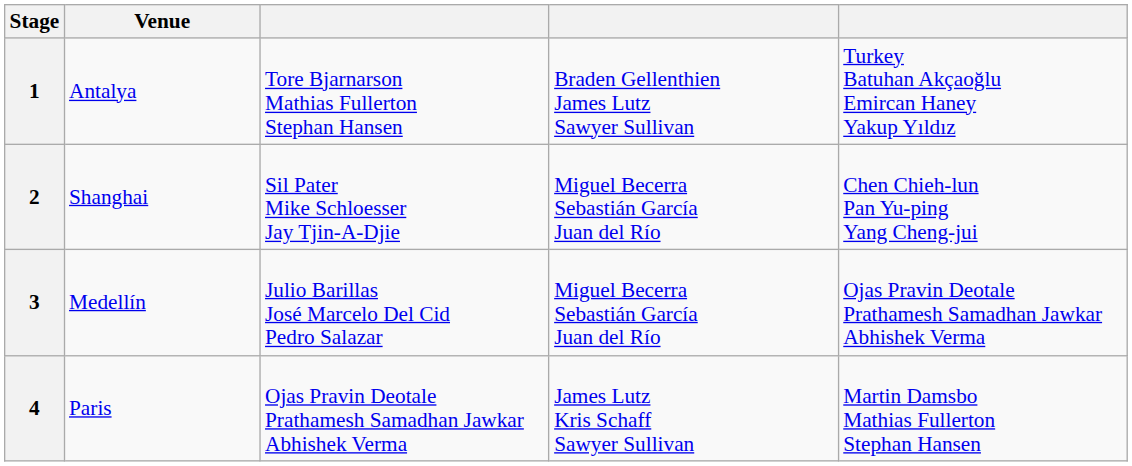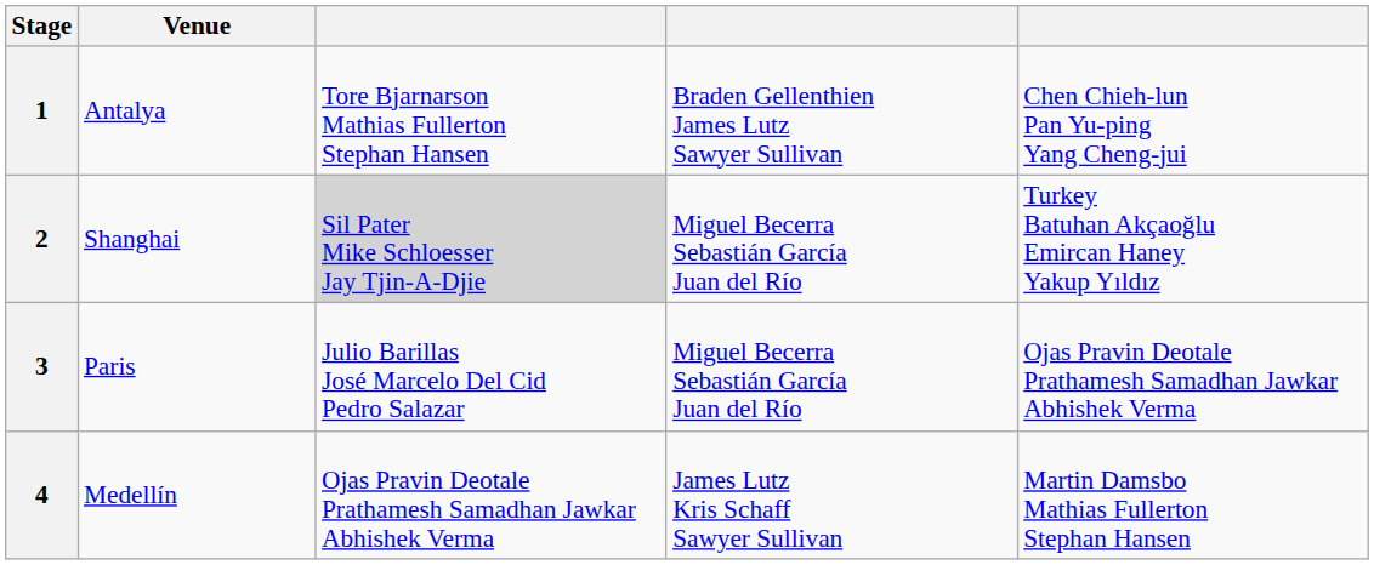 <table class="wikitable">
 <tr>
 <th>Stage</th>
 <th width=140>Venue</th>
 <th width=210></th>
 <th width=210></th>
 <th width=210></th>
 </tr>
 <tr>
 <th>1</th>
 <td> <a href='#'>Antalya</a></td>
 <td> <br> <a href='#'>Tore Bjarnarson</a> <br> <a href='#'>Mathias Fullerton</a> <br> <a href='#'>Stephan Hansen</a></td>
 <td> <br> <a href='#'>Braden Gellenthien</a> <br> <a href='#'>James Lutz</a> <br> <a href='#'>Sawyer Sullivan</a></td>
-<td> <a href='#'>Turkey</a> <br> <a href='#'>Batuhan Akçaoğlu</a> <br> <a href='#'>Emircan Haney</a> <br> <a href='#'>Yakup Yıldız</a></td>
+<td> <br> <a href='#'>Chen Chieh-lun</a> <br> <a href='#'>Pan Yu-ping</a> <br> <a href='#'>Yang Cheng-jui</a></td>
 </tr>
 <tr>
 <th>2</th>
 <td> <a href='#'>Shanghai</a></td>
-<td> <br> <a href='#'>Sil Pater</a> <br> <a href='#'>Mike Schloesser</a> <br> <a href='#'>Jay Tjin-A-Djie</a></td>
+<td style="background: lightgrey;"> <br> <a href='#'>Sil Pater</a> <br> <a href='#'>Mike Schloesser</a> <br> <a href='#'>Jay Tjin-A-Djie</a></td>
 <td> <br> <a href='#'>Miguel Becerra</a> <br> <a href='#'>Sebastián García</a> <br> <a href='#'>Juan del Río</a></td>
-<td> <br> <a href='#'>Chen Chieh-lun</a> <br> <a href='#'>Pan Yu-ping</a> <br> <a href='#'>Yang Cheng-jui</a></td>
+<td> <a href='#'>Turkey</a> <br> <a href='#'>Batuhan Akçaoğlu</a> <br> <a href='#'>Emircan Haney</a> <br> <a href='#'>Yakup Yıldız</a></td>
 </tr>
 <tr>
 <th>3</th>
-<td> <a href='#'>Medellín</a></td>
+<td> <a href='#'>Paris</a></td>
 <td> <br> <a href='#'>Julio Barillas</a> <br> <a href='#'>José Marcelo Del Cid</a> <br> <a href='#'>Pedro Salazar</a></td>
 <td> <br> <a href='#'>Miguel Becerra</a> <br> <a href='#'>Sebastián García</a> <br> <a href='#'>Juan del Río</a></td>
 <td> <br> <a href='#'>Ojas Pravin Deotale</a> <br> <a href='#'>Prathamesh Samadhan Jawkar</a> <br> <a href='#'>Abhishek Verma</a></td>
 </tr>
 <tr>
 <th>4</th>
-<td> <a href='#'>Paris</a></td>
+<td> <a href='#'>Medellín</a></td>
 <td> <br> <a href='#'>Ojas Pravin Deotale</a> <br> <a href='#'>Prathamesh Samadhan Jawkar</a> <br> <a href='#'>Abhishek Verma</a></td>
 <td> <br> <a href='#'>James Lutz</a> <br> <a href='#'>Kris Schaff</a> <br> <a href='#'>Sawyer Sullivan</a></td>
 <td> <br> <a href='#'>Martin Damsbo</a> <br> <a href='#'>Mathias Fullerton</a> <br> <a href='#'>Stephan Hansen</a></td>
 </tr>
 </table>
